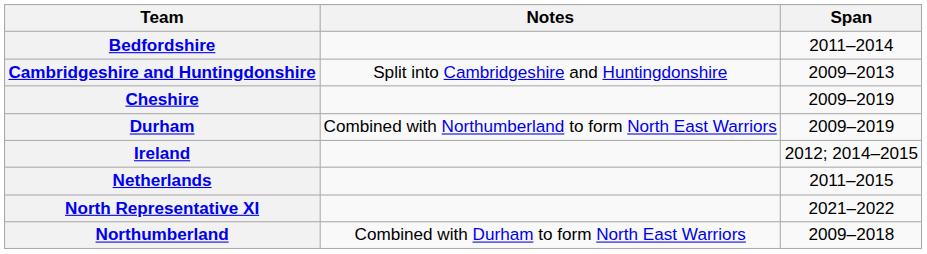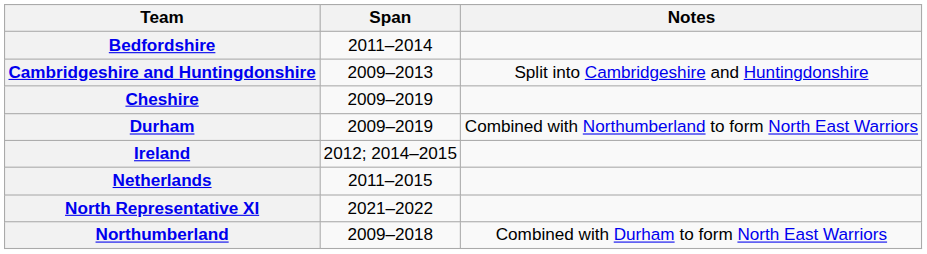 <table class="wikitable sortable plainrowheaders" style="text-align:center;">
 <tr style="font-weight:bold; background:#ddd;"|>
 <th scope="col">Team</th>
+<th scope="col">Span</th>
 <th scope="col" class="unsortable">Notes</th>
-<th scope="col">Span</th>
 </tr>
 <tr>
 <th scope="row"><a href='#'>Bedfordshire</a></th>
+<td>2011–2014</td>
 <td></td>
-<td>2011–2014</td>
 </tr>
 <tr>
 <th scope="row"><a href='#'>Cambridgeshire and Huntingdonshire</a></th>
+<td>2009–2013</td>
 <td>Split into <a href='#'>Cambridgeshire</a> and <a href='#'>Huntingdonshire</a></td>
-<td>2009–2013</td>
 </tr>
 <tr>
 <th scope="row"><a href='#'>Cheshire</a></th>
+<td>2009–2019</td>
 <td></td>
-<td>2009–2019</td>
 </tr>
 <tr>
 <th scope="row"><a href='#'>Durham</a></th>
+<td>2009–2019</td>
 <td>Combined with <a href='#'>Northumberland</a> to form <a href='#'>North East Warriors</a></td>
-<td>2009–2019</td>
 </tr>
 <tr>
 <th scope="row"><a href='#'>Ireland</a></th>
+<td>2012; 2014–2015</td>
 <td></td>
-<td>2012; 2014–2015</td>
 </tr>
 <tr>
 <th scope="row"><a href='#'>Netherlands</a></th>
+<td>2011–2015</td>
 <td></td>
-<td>2011–2015</td>
 </tr>
 <tr>
 <th scope="row"><a href='#'>North Representative XI</a></th>
+<td>2021–2022</td>
 <td></td>
-<td>2021–2022</td>
 </tr>
 <tr>
 <th scope="row"><a href='#'>Northumberland</a></th>
+<td>2009–2018</td>
 <td>Combined with <a href='#'>Durham</a> to form <a href='#'>North East Warriors</a></td>
-<td>2009–2018</td>
 </tr>
 </table>
